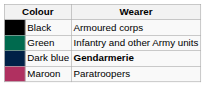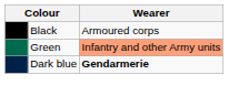 <table class="wikitable">
 <tr>
 <th colspan="2">Colour</th>
 <th>Wearer</th>
 </tr>
 <tr>
 <td style="background:black;">      </td>
 <td>Black</td>
 <td>Armoured corps</td>
 </tr>
 <tr>
 <td style="background:#006A4E;"></td>
 <td>Green</td>
-<td>Infantry and other Army units</td>
+<td style="background: lightsalmon;">Infantry and other Army units</td>
 </tr>
 <tr>
 <td style="background:#002147;"></td>
 <td>Dark blue</td>
 <td><strong>Gendarmerie</strong></td>
 </tr>
-<tr>
-<td style="background:#B03060;"></td>
-<td>Maroon</td>
-<td>Paratroopers</td>
-</tr>
 </table>
